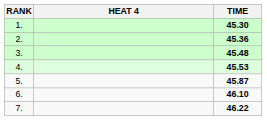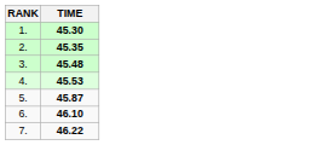 <table class="wikitable" style="border-collapse: collapse; font-size: 90%;">
 <tr>
 <th>RANK</th>
-<th style="width: 20em">HEAT 4</th>
 <th style="width: 5em">TIME</th>
 </tr>
 <tr style="background:#ccffcc;">
 <td align="center">1.</td>
-<td></td>
 <td align="center"><strong>45.30</strong></td>
 </tr>
 <tr style="background:#ccffcc;">
 <td align="center">2.</td>
-<td></td>
-<td align="center"><strong>45.36</strong></td>
+<td align="center"><strong>45.35</strong></td>
 </tr>
 <tr style="background:#ccffcc;">
 <td align="center">3.</td>
-<td></td>
 <td align="center"><strong>45.48</strong></td>
 </tr>
 <tr style="background:#ddffdd;">
 <td align="center">4.</td>
-<td></td>
 <td align="center"><strong>45.53</strong></td>
 </tr>
 <tr>
 <td align="center">5.</td>
-<td></td>
 <td align="center"><strong>45.87</strong></td>
 </tr>
 <tr>
 <td align="center">6.</td>
-<td></td>
 <td align="center"><strong>46.10</strong></td>
 </tr>
 <tr>
 <td align="center">7.</td>
-<td></td>
 <td align="center"><strong>46.22</strong></td>
 </tr>
 </table>
